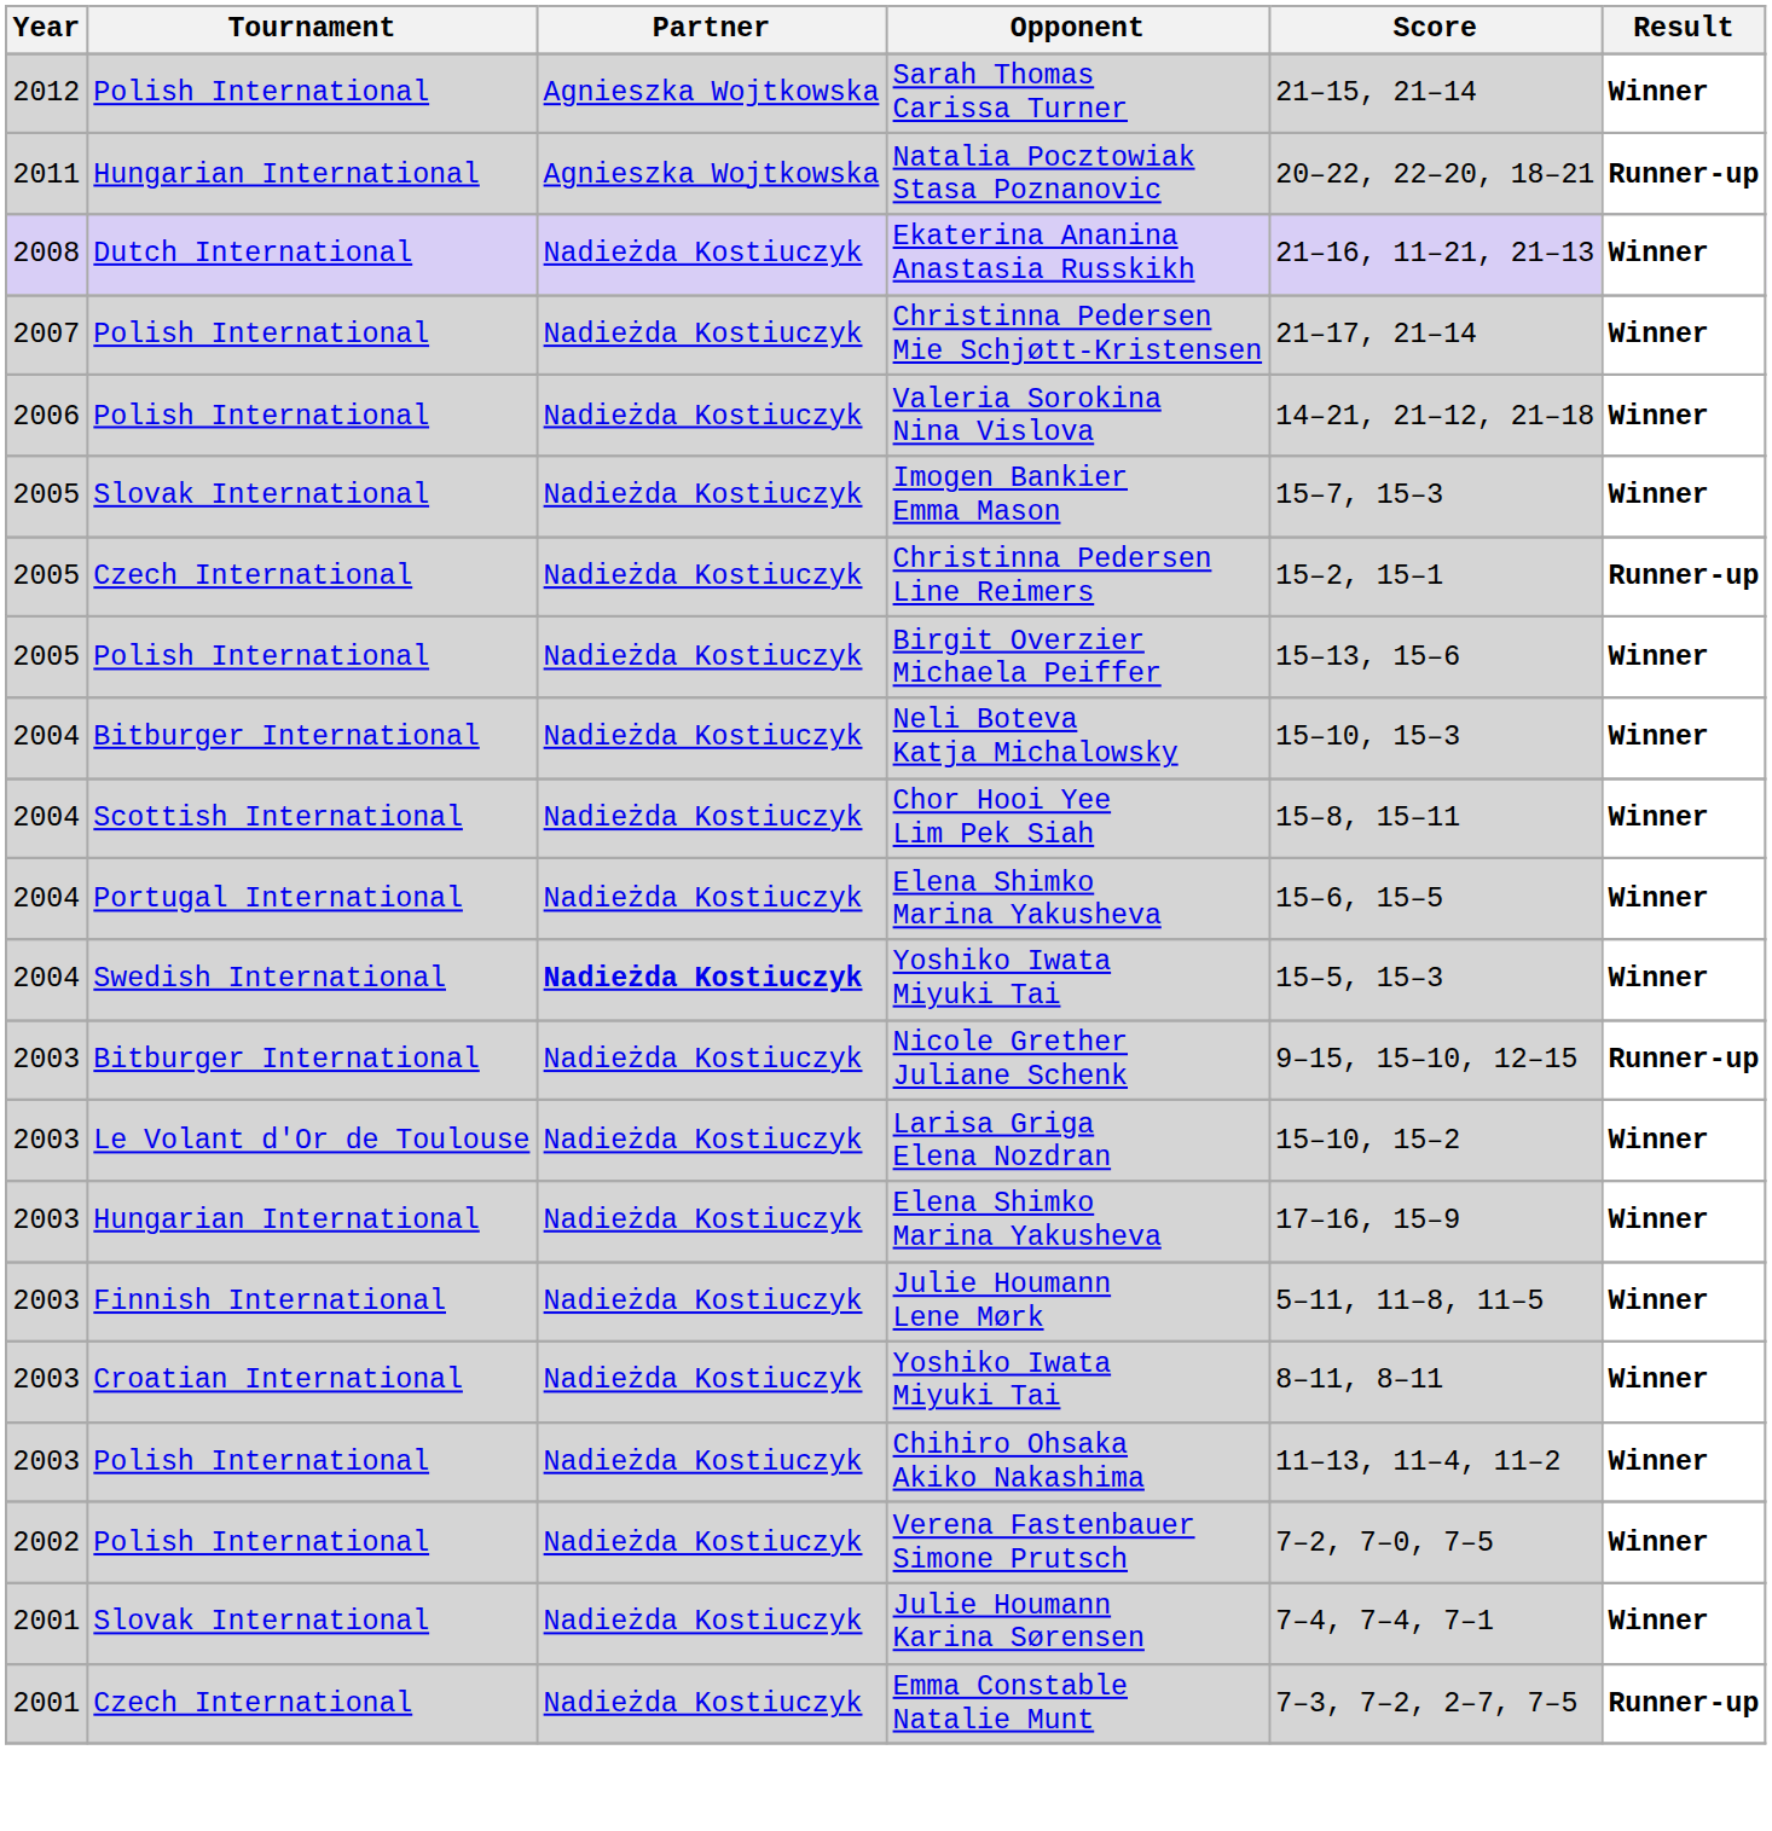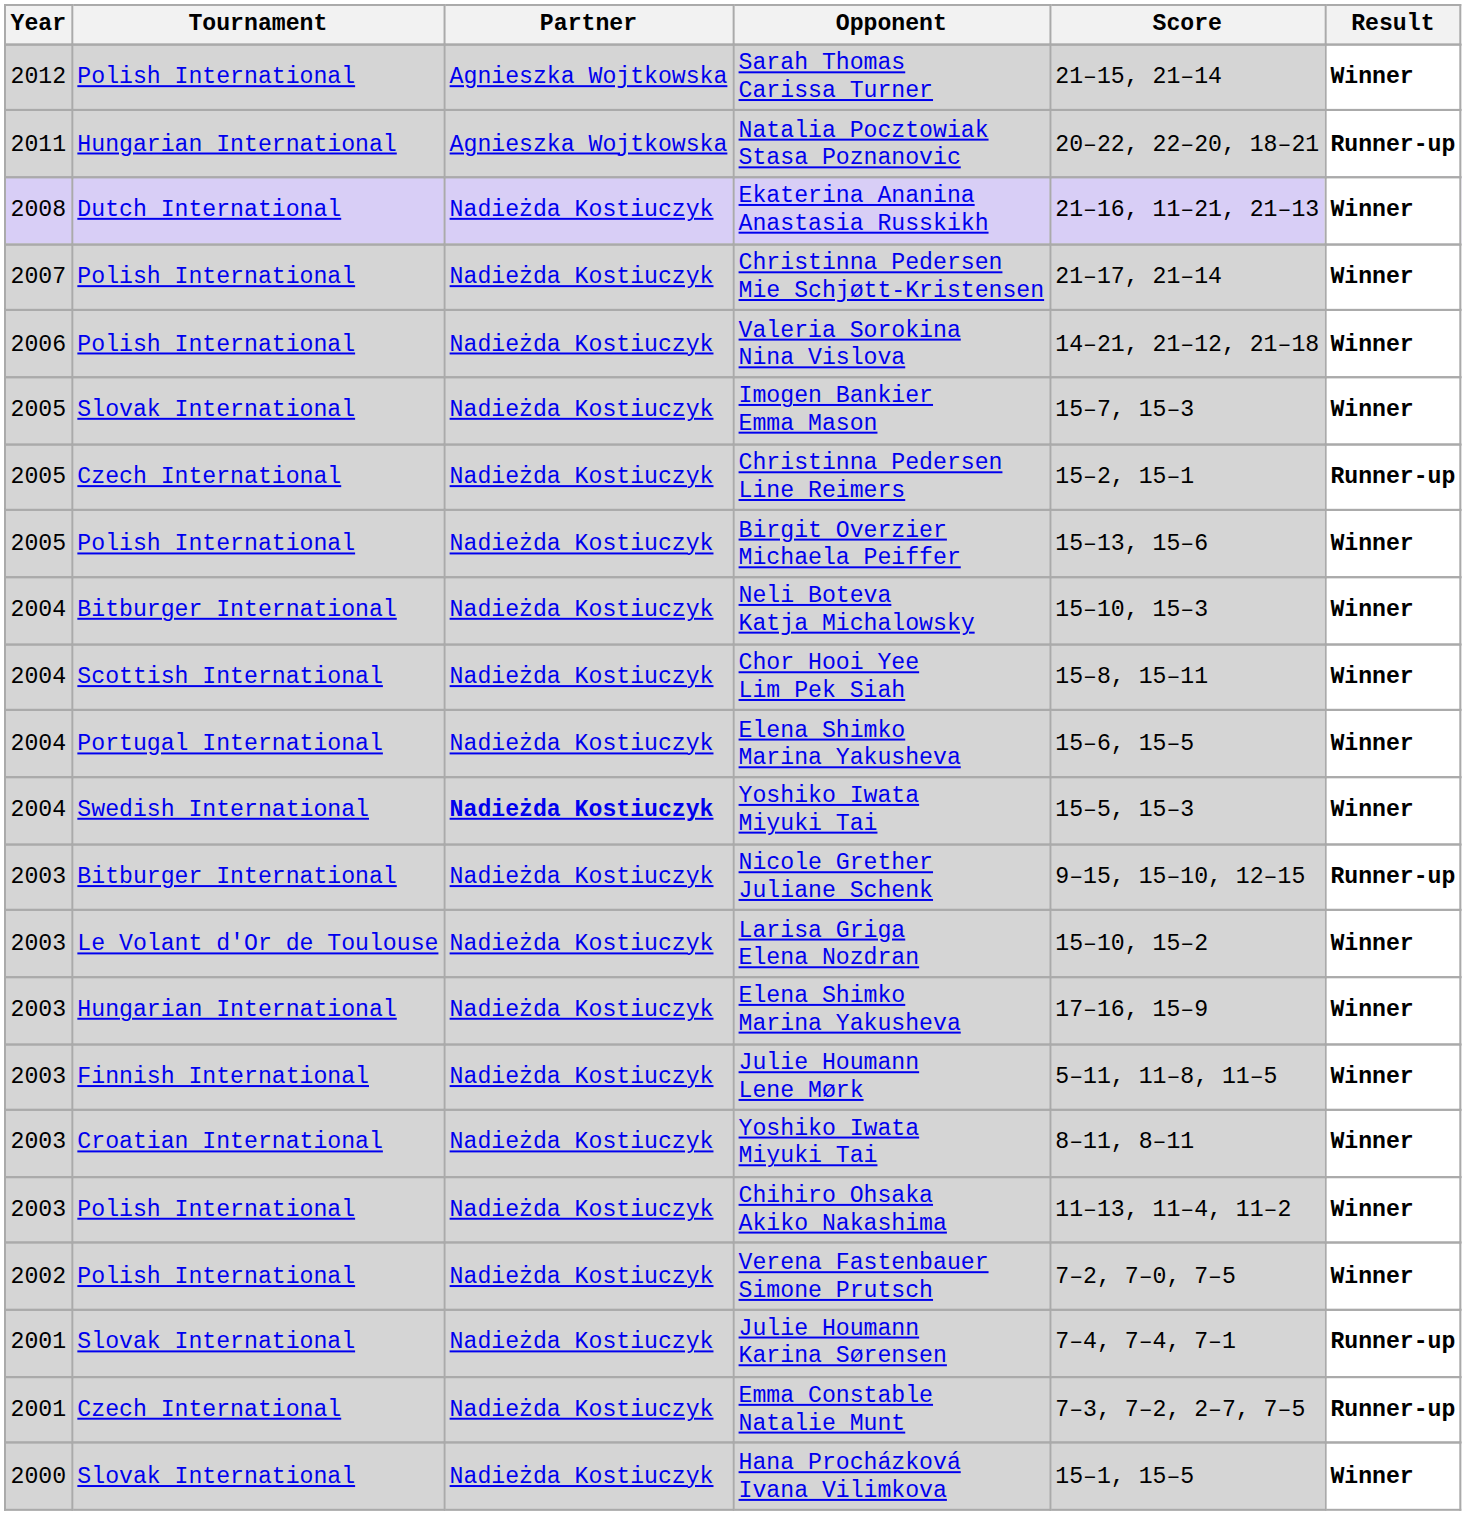 <table class="sortable wikitable" style="font-size: 90%;">
 <tr>
 <th>Year</th>
 <th>Tournament</th>
 <th>Partner</th>
 <th>Opponent</th>
 <th>Score</th>
 <th>Result</th>
 </tr>
 <tr>
 </tr>
 <tr style="background:#D5D5D5">
 <td align="center">2012</td>
 <td align="left"><a href='#'>Polish International</a></td>
 <td align="left"> <a href='#'>Agnieszka Wojtkowska</a></td>
 <td align="left"> <a href='#'>Sarah Thomas</a><br> <a href='#'>Carissa Turner</a></td>
 <td align="left">21–15, 21–14</td>
 <td style="text-align:left; background:white"> <strong>Winner</strong></td>
 </tr>
 <tr>
 </tr>
 <tr style="background:#D5D5D5">
 <td align="center">2011</td>
 <td align="left"><a href='#'>Hungarian International</a></td>
 <td align="left"> <a href='#'>Agnieszka Wojtkowska</a></td>
 <td align="left"> <a href='#'>Natalia Pocztowiak</a><br> <a href='#'>Stasa Poznanovic</a></td>
 <td align="left">20–22, 22–20, 18–21</td>
 <td style="text-align:left; background:white"> <strong>Runner-up</strong></td>
 </tr>
 <tr>
 </tr>
 <tr style="background:#D8CEF6">
 <td align="center">2008</td>
 <td align="left"><a href='#'>Dutch International</a></td>
 <td align="left"> <a href='#'>Nadieżda Kostiuczyk</a></td>
 <td align="left"> <a href='#'>Ekaterina Ananina</a><br> <a href='#'>Anastasia Russkikh</a></td>
 <td align="left">21–16, 11–21, 21–13</td>
 <td style="text-align:left; background:white"> <strong>Winner</strong></td>
 </tr>
 <tr>
 </tr>
 <tr style="background:#D5D5D5">
 <td align="center">2007</td>
 <td align="left"><a href='#'>Polish International</a></td>
 <td align="left"> <a href='#'>Nadieżda Kostiuczyk</a></td>
 <td align="left"> <a href='#'>Christinna Pedersen</a><br> <a href='#'>Mie Schjøtt-Kristensen</a></td>
 <td align="left">21–17, 21–14</td>
 <td style="text-align:left; background:white"> <strong>Winner</strong></td>
 </tr>
 <tr>
 </tr>
 <tr style="background:#D5D5D5">
 <td align="center">2006</td>
 <td align="left"><a href='#'>Polish International</a></td>
 <td align="left"> <a href='#'>Nadieżda Kostiuczyk</a></td>
 <td align="left"> <a href='#'>Valeria Sorokina</a><br> <a href='#'>Nina Vislova</a></td>
 <td align="left">14–21, 21–12, 21–18</td>
 <td style="text-align:left; background:white"> <strong>Winner</strong></td>
 </tr>
 <tr>
 </tr>
 <tr style="background:#D5D5D5">
 <td align="center">2005</td>
 <td align="left"><a href='#'>Slovak International</a></td>
 <td align="left"> <a href='#'>Nadieżda Kostiuczyk</a></td>
 <td align="left"> <a href='#'>Imogen Bankier</a><br> <a href='#'>Emma Mason</a></td>
 <td align="left">15–7, 15–3</td>
 <td style="text-align:left; background:white"> <strong>Winner</strong></td>
 </tr>
 <tr>
 </tr>
 <tr style="background:#D5D5D5">
 <td align="center">2005</td>
 <td align="left"><a href='#'>Czech International</a></td>
 <td align="left"> <a href='#'>Nadieżda Kostiuczyk</a></td>
 <td align="left"> <a href='#'>Christinna Pedersen</a><br> <a href='#'>Line Reimers</a></td>
 <td align="left">15–2, 15–1</td>
 <td style="text-align:left; background:white"> <strong>Runner-up</strong></td>
 </tr>
 <tr>
 </tr>
 <tr style="background:#D5D5D5">
 <td align="center">2005</td>
 <td align="left"><a href='#'>Polish International</a></td>
 <td align="left"> <a href='#'>Nadieżda Kostiuczyk</a></td>
 <td align="left"> <a href='#'>Birgit Overzier</a><br> <a href='#'>Michaela Peiffer</a></td>
 <td align="left">15–13, 15–6</td>
 <td style="text-align:left; background:white"> <strong>Winner</strong></td>
 </tr>
 <tr>
 </tr>
 <tr style="background:#D5D5D5">
 <td align="center">2004</td>
 <td align="left"><a href='#'>Bitburger International</a></td>
 <td align="left"> <a href='#'>Nadieżda Kostiuczyk</a></td>
 <td align="left"> <a href='#'>Neli Boteva</a><br> <a href='#'>Katja Michalowsky</a></td>
 <td align="left">15–10, 15–3</td>
 <td style="text-align:left; background:white"> <strong>Winner</strong></td>
 </tr>
 <tr>
 </tr>
 <tr style="background:#D5D5D5">
 <td align="center">2004</td>
 <td align="left"><a href='#'>Scottish International</a></td>
 <td align="left"> <a href='#'>Nadieżda Kostiuczyk</a></td>
 <td align="left"> <a href='#'>Chor Hooi Yee</a><br> <a href='#'>Lim Pek Siah</a></td>
 <td align="left">15–8, 15–11</td>
 <td style="text-align:left; background:white"> <strong>Winner</strong></td>
 </tr>
 <tr>
 </tr>
 <tr style="background:#D5D5D5">
 <td align="center">2004</td>
 <td align="left"><a href='#'>Portugal International</a></td>
 <td align="left"> <a href='#'>Nadieżda Kostiuczyk</a></td>
 <td align="left"> <a href='#'>Elena Shimko</a><br> <a href='#'>Marina Yakusheva</a></td>
 <td align="left">15–6, 15–5</td>
 <td style="text-align:left; background:white"> <strong>Winner</strong></td>
 </tr>
 <tr>
 </tr>
 <tr style="background:#D5D5D5">
 <td align="center">2004</td>
 <td align="left"><a href='#'>Swedish International</a></td>
 <td align="left"><strong> <a href='#'>Nadieżda Kostiuczyk</a></strong></td>
 <td align="left"> <a href='#'>Yoshiko Iwata</a><br> <a href='#'>Miyuki Tai</a></td>
 <td align="left">15–5, 15–3</td>
 <td style="text-align:left; background:white"> <strong>Winner</strong></td>
 </tr>
 <tr>
 </tr>
 <tr style="background:#D5D5D5">
 <td align="center">2003</td>
 <td align="left"><a href='#'>Bitburger International</a></td>
 <td align="left"> <a href='#'>Nadieżda Kostiuczyk</a></td>
 <td align="left"> <a href='#'>Nicole Grether</a><br> <a href='#'>Juliane Schenk</a></td>
 <td align="left">9–15, 15–10, 12–15</td>
 <td style="text-align:left; background:white"> <strong>Runner-up</strong></td>
 </tr>
 <tr>
 </tr>
 <tr style="background:#D5D5D5">
 <td align="center">2003</td>
 <td align="left"><a href='#'>Le Volant d'Or de Toulouse</a></td>
 <td align="left"> <a href='#'>Nadieżda Kostiuczyk</a></td>
 <td align="left"> <a href='#'>Larisa Griga</a><br> <a href='#'>Elena Nozdran</a></td>
 <td align="left">15–10, 15–2</td>
 <td style="text-align:left; background:white"> <strong>Winner</strong></td>
 </tr>
 <tr>
 </tr>
 <tr style="background:#D5D5D5">
 <td align="center">2003</td>
 <td align="left"><a href='#'>Hungarian International</a></td>
 <td align="left"> <a href='#'>Nadieżda Kostiuczyk</a></td>
 <td align="left"> <a href='#'>Elena Shimko</a><br> <a href='#'>Marina Yakusheva</a></td>
 <td align="left">17–16, 15–9</td>
 <td style="text-align:left; background:white"> <strong>Winner</strong></td>
 </tr>
 <tr>
 </tr>
 <tr style="background:#D5D5D5">
 <td align="center">2003</td>
 <td align="left"><a href='#'>Finnish International</a></td>
 <td align="left"> <a href='#'>Nadieżda Kostiuczyk</a></td>
 <td align="left"> <a href='#'>Julie Houmann</a><br> <a href='#'>Lene Mørk</a></td>
 <td align="left">5–11, 11–8, 11–5</td>
 <td style="text-align:left; background:white"> <strong>Winner</strong></td>
 </tr>
 <tr>
 </tr>
 <tr style="background:#D5D5D5">
 <td align="center">2003</td>
 <td align="left"><a href='#'>Croatian International</a></td>
 <td align="left"> <a href='#'>Nadieżda Kostiuczyk</a></td>
 <td align="left"> <a href='#'>Yoshiko Iwata</a><br> <a href='#'>Miyuki Tai</a></td>
 <td align="left">8–11, 8–11</td>
 <td style="text-align:left; background:white"> <strong>Winner</strong></td>
 </tr>
 <tr>
 </tr>
 <tr style="background:#D5D5D5">
 <td align="center">2003</td>
 <td align="left"><a href='#'>Polish International</a></td>
 <td align="left"> <a href='#'>Nadieżda Kostiuczyk</a></td>
 <td align="left"> <a href='#'>Chihiro Ohsaka</a><br> <a href='#'>Akiko Nakashima</a></td>
 <td align="left">11–13, 11–4, 11–2</td>
 <td style="text-align:left; background:white"> <strong>Winner</strong></td>
 </tr>
 <tr>
 </tr>
 <tr style="background:#D5D5D5">
 <td align="center">2002</td>
 <td align="left"><a href='#'>Polish International</a></td>
 <td align="left"> <a href='#'>Nadieżda Kostiuczyk</a></td>
 <td align="left"> <a href='#'>Verena Fastenbauer</a><br> <a href='#'>Simone Prutsch</a></td>
 <td align="left">7–2, 7–0, 7–5</td>
 <td style="text-align:left; background:white"> <strong>Winner</strong></td>
 </tr>
 <tr>
 </tr>
 <tr style="background:#D5D5D5">
 <td align="center">2001</td>
 <td align="left"><a href='#'>Slovak International</a></td>
 <td align="left"> <a href='#'>Nadieżda Kostiuczyk</a></td>
 <td align="left"> <a href='#'>Julie Houmann</a><br> <a href='#'>Karina Sørensen</a></td>
 <td align="left">7–4, 7–4, 7–1</td>
-<td style="text-align:left; background:white"> <strong>Winner</strong></td>
+<td style="text-align:left; background:white"> <strong>Runner-up</strong></td>
 </tr>
 <tr>
 </tr>
 <tr style="background:#D5D5D5">
 <td align="center">2001</td>
 <td align="left"><a href='#'>Czech International</a></td>
 <td align="left"> <a href='#'>Nadieżda Kostiuczyk</a></td>
 <td align="left"> <a href='#'>Emma Constable</a><br> <a href='#'>Natalie Munt</a></td>
 <td align="left">7–3, 7–2, 2–7, 7–5</td>
 <td style="text-align:left; background:white"> <strong>Runner-up</strong></td>
 </tr>
 <tr>
 </tr>
+<tr style="background:#D5D5D5">
+<td align="center">2000</td>
+<td align="left"><a href='#'>Slovak International</a></td>
+<td align="left"> <a href='#'>Nadieżda Kostiuczyk</a></td>
+<td align="left"> <a href='#'>Hana Procházková</a><br> <a href='#'>Ivana Vilimkova</a></td>
+<td align="left">15–1, 15–5</td>
+<td style="text-align:left; background:white"> <strong>Winner</strong></td>
+</tr>
 </table>
